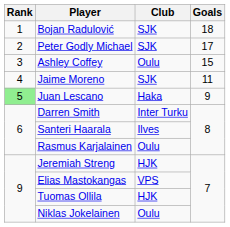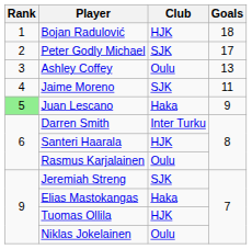 <table class="wikitable" style="text-align:center;">
 <tr>
 <th>Rank</th>
 <th>Player</th>
 <th>Club</th>
 <th>Goals</th>
 </tr>
 <tr>
 <td>1</td>
 <td align="left"> <a href='#'>Bojan Radulović</a></td>
-<td align="left"><a href='#'>SJK</a></td>
+<td align="left"><a href='#'>HJK</a></td>
 <td>18</td>
 </tr>
 <tr>
 <td>2</td>
 <td align="left"> <a href='#'>Peter Godly Michael</a></td>
 <td align="left"><a href='#'>SJK</a></td>
 <td>17</td>
 </tr>
 <tr>
 <td>3</td>
 <td align="left"> <a href='#'>Ashley Coffey</a></td>
 <td align="left"><a href='#'>Oulu</a></td>
-<td>15</td>
+<td>13</td>
 </tr>
 <tr>
 <td>4</td>
 <td align="left"> <a href='#'>Jaime Moreno</a></td>
 <td align="left"><a href='#'>SJK</a></td>
 <td>11</td>
 </tr>
 <tr>
 <td style="background: lightgreen;">5</td>
 <td align="left"> <a href='#'>Juan Lescano</a></td>
 <td align="left"><a href='#'>Haka</a></td>
 <td>9</td>
 </tr>
 <tr>
 <td rowspan="3">6</td>
 <td align="left"> <a href='#'>Darren Smith</a></td>
 <td align="left"><a href='#'>Inter Turku</a></td>
 <td rowspan="3">8</td>
 </tr>
 <tr>
 <td align="left"> <a href='#'>Santeri Haarala</a></td>
-<td align="left"><a href='#'>Ilves</a></td>
+<td align="left"><a href='#'>HJK</a></td>
 </tr>
 <tr>
 <td align="left"> <a href='#'>Rasmus Karjalainen</a></td>
 <td align="left"><a href='#'>Oulu</a></td>
 </tr>
 <tr>
 <td rowspan="4">9</td>
 <td align="left"> <a href='#'>Jeremiah Streng</a></td>
-<td align="left"><a href='#'>HJK</a></td>
+<td align="left"><a href='#'>SJK</a></td>
 <td rowspan="4">7</td>
 </tr>
 <tr>
 <td align="left"> <a href='#'>Elias Mastokangas</a></td>
-<td align="left"><a href='#'>VPS</a></td>
+<td align="left"><a href='#'>Haka</a></td>
 </tr>
 <tr>
 <td align="left"> <a href='#'>Tuomas Ollila</a></td>
 <td align="left"><a href='#'>HJK</a></td>
 </tr>
 <tr>
 <td align="left"> <a href='#'>Niklas Jokelainen</a></td>
 <td align="left"><a href='#'>Oulu</a></td>
 </tr>
 </table>
